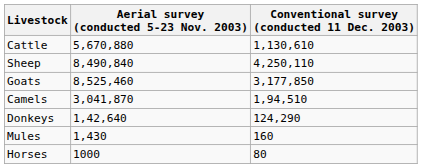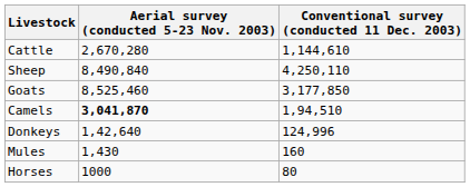 <table class="wikitable" align="center">
 <tr>
 <th>Livestock</th>
 <th>Aerial survey<br>(conducted 5-23 Nov. 2003)</th>
 <th>Conventional survey<br>(conducted 11 Dec. 2003)</th>
 </tr>
 <tr>
 <td>Cattle</td>
-<td>5,670,880</td>
-<td>1,130,610</td>
+<td>2,670,280</td>
+<td>1,144,610</td>
 </tr>
 <tr>
 <td>Sheep</td>
 <td>8,490,840</td>
 <td>4,250,110</td>
 </tr>
 <tr>
 <td>Goats</td>
 <td>8,525,460</td>
 <td>3,177,850</td>
 </tr>
 <tr>
 <td>Camels</td>
-<td>3,041,870</td>
+<td><strong>3,041,870</strong></td>
 <td>1,94,510</td>
 </tr>
 <tr>
 <td>Donkeys</td>
 <td>1,42,640</td>
-<td>124,290</td>
+<td>124,996</td>
 </tr>
 <tr>
 <td>Mules</td>
 <td>1,430</td>
 <td>160</td>
 </tr>
 <tr>
 <td>Horses</td>
 <td>1000</td>
 <td>80</td>
 </tr>
 </table>
